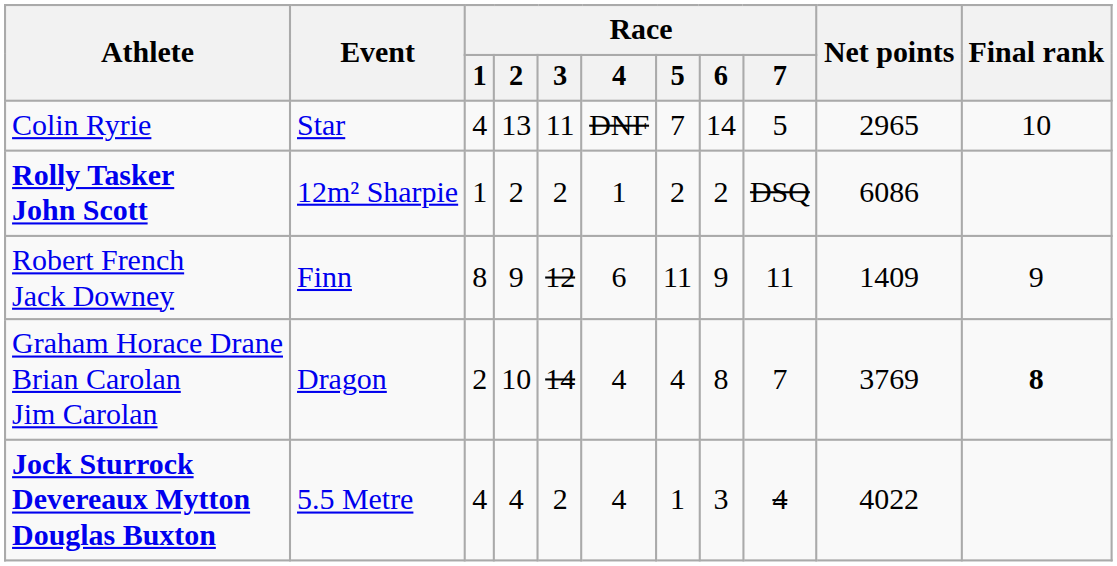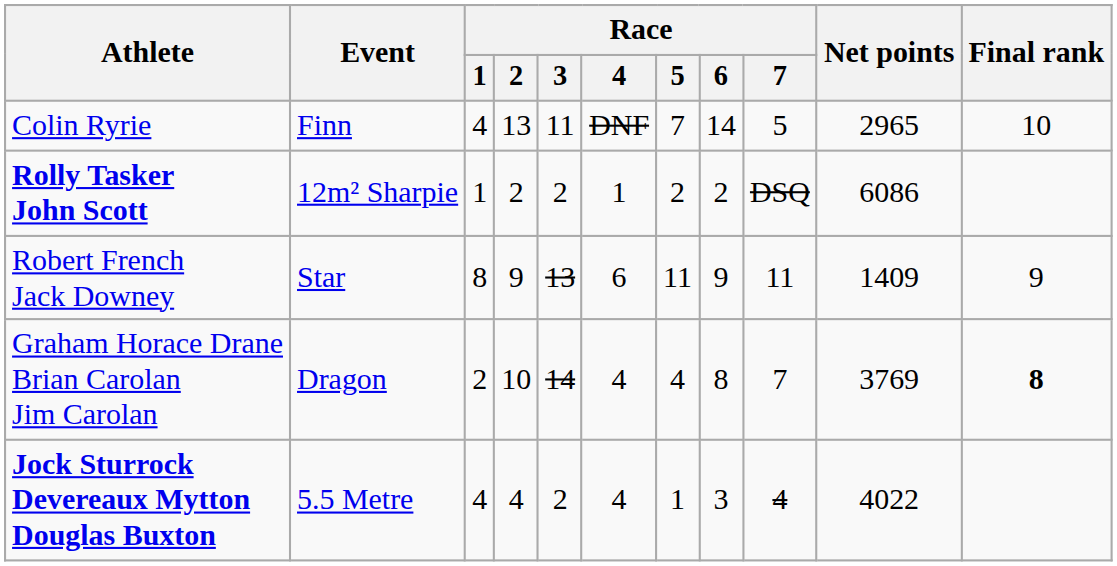 <table class="wikitable" style="font-size:90%">
 <tr>
 <th rowspan="2">Athlete</th>
 <th rowspan="2">Event</th>
 <th colspan=7>Race</th>
 <th rowspan=2>Net points</th>
 <th rowspan=2>Final rank</th>
 </tr>
 <tr style="font-size:95%">
 <th>1</th>
 <th>2</th>
 <th>3</th>
 <th>4</th>
 <th>5</th>
 <th>6</th>
 <th>7</th>
 </tr>
 <tr align=center>
 <td align=left><a href='#'>Colin Ryrie</a></td>
-<td align=left><a href='#'>Star</a></td>
+<td align=left><a href='#'>Finn</a></td>
 <td>4</td>
 <td>13</td>
 <td>11</td>
 <td><s>DNF</s></td>
 <td>7</td>
 <td>14</td>
 <td>5</td>
 <td>2965</td>
 <td>10</td>
 </tr>
 <tr align=center>
 <td align=left><strong><a href='#'>Rolly Tasker</a><br><a href='#'>John Scott</a></strong></td>
 <td align=left><a href='#'>12m² Sharpie</a></td>
 <td>1</td>
 <td>2</td>
 <td>2</td>
 <td>1</td>
 <td>2</td>
 <td>2</td>
 <td><s>DSQ</s></td>
 <td>6086</td>
 <td></td>
 </tr>
 <tr align=center>
 <td align=left><a href='#'>Robert French</a><br><a href='#'>Jack Downey</a></td>
-<td align=left><a href='#'>Finn</a></td>
+<td align=left><a href='#'>Star</a></td>
 <td>8</td>
 <td>9</td>
-<td><s>12</s></td>
+<td><s>13</s></td>
 <td>6</td>
 <td>11</td>
 <td>9</td>
 <td>11</td>
 <td>1409</td>
 <td>9</td>
 </tr>
 <tr align=center>
 <td align=left><a href='#'>Graham Horace Drane</a><br><a href='#'>Brian Carolan</a><br><a href='#'>Jim Carolan</a></td>
 <td align=left><a href='#'>Dragon</a></td>
 <td>2</td>
 <td>10</td>
 <td><s>14</s></td>
 <td>4</td>
 <td>4</td>
 <td>8</td>
 <td>7</td>
 <td>3769</td>
 <td><strong>8</strong></td>
 </tr>
 <tr align=center>
 <td align=left><strong><a href='#'>Jock Sturrock</a><br><a href='#'>Devereaux Mytton</a><br><a href='#'>Douglas Buxton</a></strong></td>
 <td align=left><a href='#'>5.5 Metre</a></td>
 <td>4</td>
 <td>4</td>
 <td>2</td>
 <td>4</td>
 <td>1</td>
 <td>3</td>
 <td><s>4</s></td>
 <td>4022</td>
 <td></td>
 </tr>
 </table>
